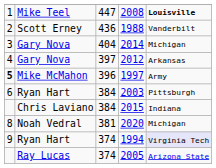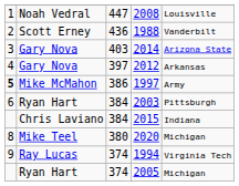 <table class="wikitable">
 <tr>
 </tr>
 <tr>
 <td>1</td>
-<td><a href='#'>Mike Teel</a></td>
+<td>Noah Vedral</td>
 <td>447</td>
 <td><a href='#'>2008</a></td>
-<td style="font-size:80%;"><strong>Louisville</strong></td>
+<td style="font-size:80%;">Louisville</td>
 </tr>
 <tr>
 <td>2</td>
 <td>Scott Erney</td>
 <td>436</td>
 <td><a href='#'>1988</a></td>
 <td style="font-size:80%;">Vanderbilt</td>
 </tr>
 <tr>
 <td>3</td>
 <td><a href='#'>Gary Nova</a></td>
-<td>404</td>
+<td>403</td>
 <td><a href='#'>2014</a></td>
-<td style="font-size:80%;">Michigan</td>
+<td style="font-size:80%;"><a href='#'>Arizona State</a></td>
 </tr>
 <tr>
 <td>4</td>
 <td><a href='#'>Gary Nova</a></td>
 <td>397</td>
 <td><a href='#'>2012</a></td>
 <td style="font-size:80%;">Arkansas</td>
 </tr>
 <tr>
 <td><strong>5</strong></td>
 <td><a href='#'>Mike McMahon</a></td>
-<td>396</td>
+<td>386</td>
 <td><a href='#'>1997</a></td>
 <td style="font-size:80%;">Army</td>
 </tr>
 <tr>
 <td>6</td>
 <td>Ryan Hart</td>
 <td>384</td>
 <td><a href='#'>2003</a></td>
 <td style="font-size:80%;">Pittsburgh</td>
 </tr>
 <tr>
 <td></td>
 <td>Chris Laviano</td>
 <td>384</td>
 <td><a href='#'>2015</a></td>
 <td style="font-size:80%;">Indiana</td>
 </tr>
 <tr>
 <td>8</td>
-<td>Noah Vedral</td>
-<td>381</td>
+<td><a href='#'>Mike Teel</a></td>
+<td>380</td>
 <td><a href='#'>2020</a></td>
 <td style="font-size:80%;">Michigan</td>
 </tr>
 <tr>
 <td>9</td>
-<td>Ryan Hart</td>
+<td><a href='#'>Ray Lucas</a></td>
 <td>374</td>
 <td><a href='#'>1994</a></td>
-<td style="background: lavender; font-size:80%;">Virginia Tech</td>
+<td style="font-size:80%;">Virginia Tech</td>
 </tr>
 <tr>
 <td></td>
-<td><a href='#'>Ray Lucas</a></td>
+<td>Ryan Hart</td>
 <td>374</td>
 <td><a href='#'>2005</a></td>
-<td style="font-size:80%;"><a href='#'>Arizona State</a></td>
+<td style="font-size:80%;">Michigan</td>
 </tr>
 </table>
